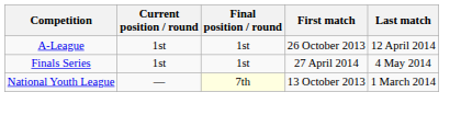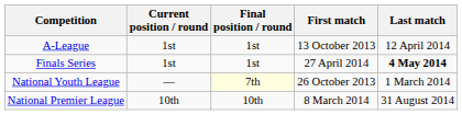 <table class="wikitable">
 <tr>
 <th>Competition</th>
 <th>Current <br>position / round</th>
 <th>Final <br>position / round</th>
 <th>First match</th>
 <th>Last match</th>
 </tr>
 <tr style="text-align: center">
 <td><a href='#'>A-League</a></td>
 <td>1st</td>
 <td>1st</td>
-<td>26 October 2013</td>
+<td>13 October 2013</td>
 <td>12 April 2014</td>
 </tr>
 <tr style="text-align: center">
 <td><a href='#'>Finals Series</a></td>
 <td>1st</td>
 <td>1st</td>
 <td>27 April 2014</td>
-<td>4 May 2014</td>
+<td><strong>4 May 2014</strong></td>
 </tr>
 <tr style="text-align: center">
 <td><a href='#'>National Youth League</a></td>
 <td>—</td>
 <td style="background: lightyellow;">7th</td>
-<td>13 October 2013</td>
+<td>26 October 2013</td>
 <td>1 March 2014</td>
 </tr>
+<tr style="text-align: center">
+<td><a href='#'>National Premier League</a></td>
+<td>10th</td>
+<td>10th</td>
+<td>8 March 2014</td>
+<td>31 August 2014</td>
+</tr>
 </table>
